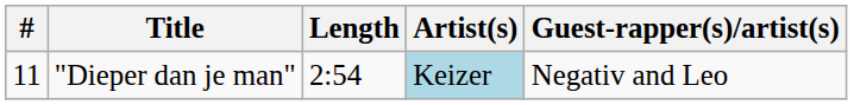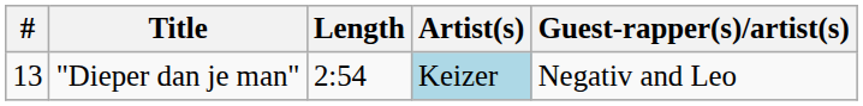 <table class="wikitable">
 <tr>
 <th>#</th>
 <th>Title</th>
 <th>Length</th>
 <th>Artist(s)</th>
 <th>Guest-rapper(s)/artist(s)</th>
 </tr>
 <tr>
-<td>11</td>
+<td>13</td>
 <td>"Dieper dan je man"</td>
 <td>2:54</td>
 <td style="background: lightblue;">Keizer</td>
 <td>Negativ and Leo</td>
 </tr>
 </table>
